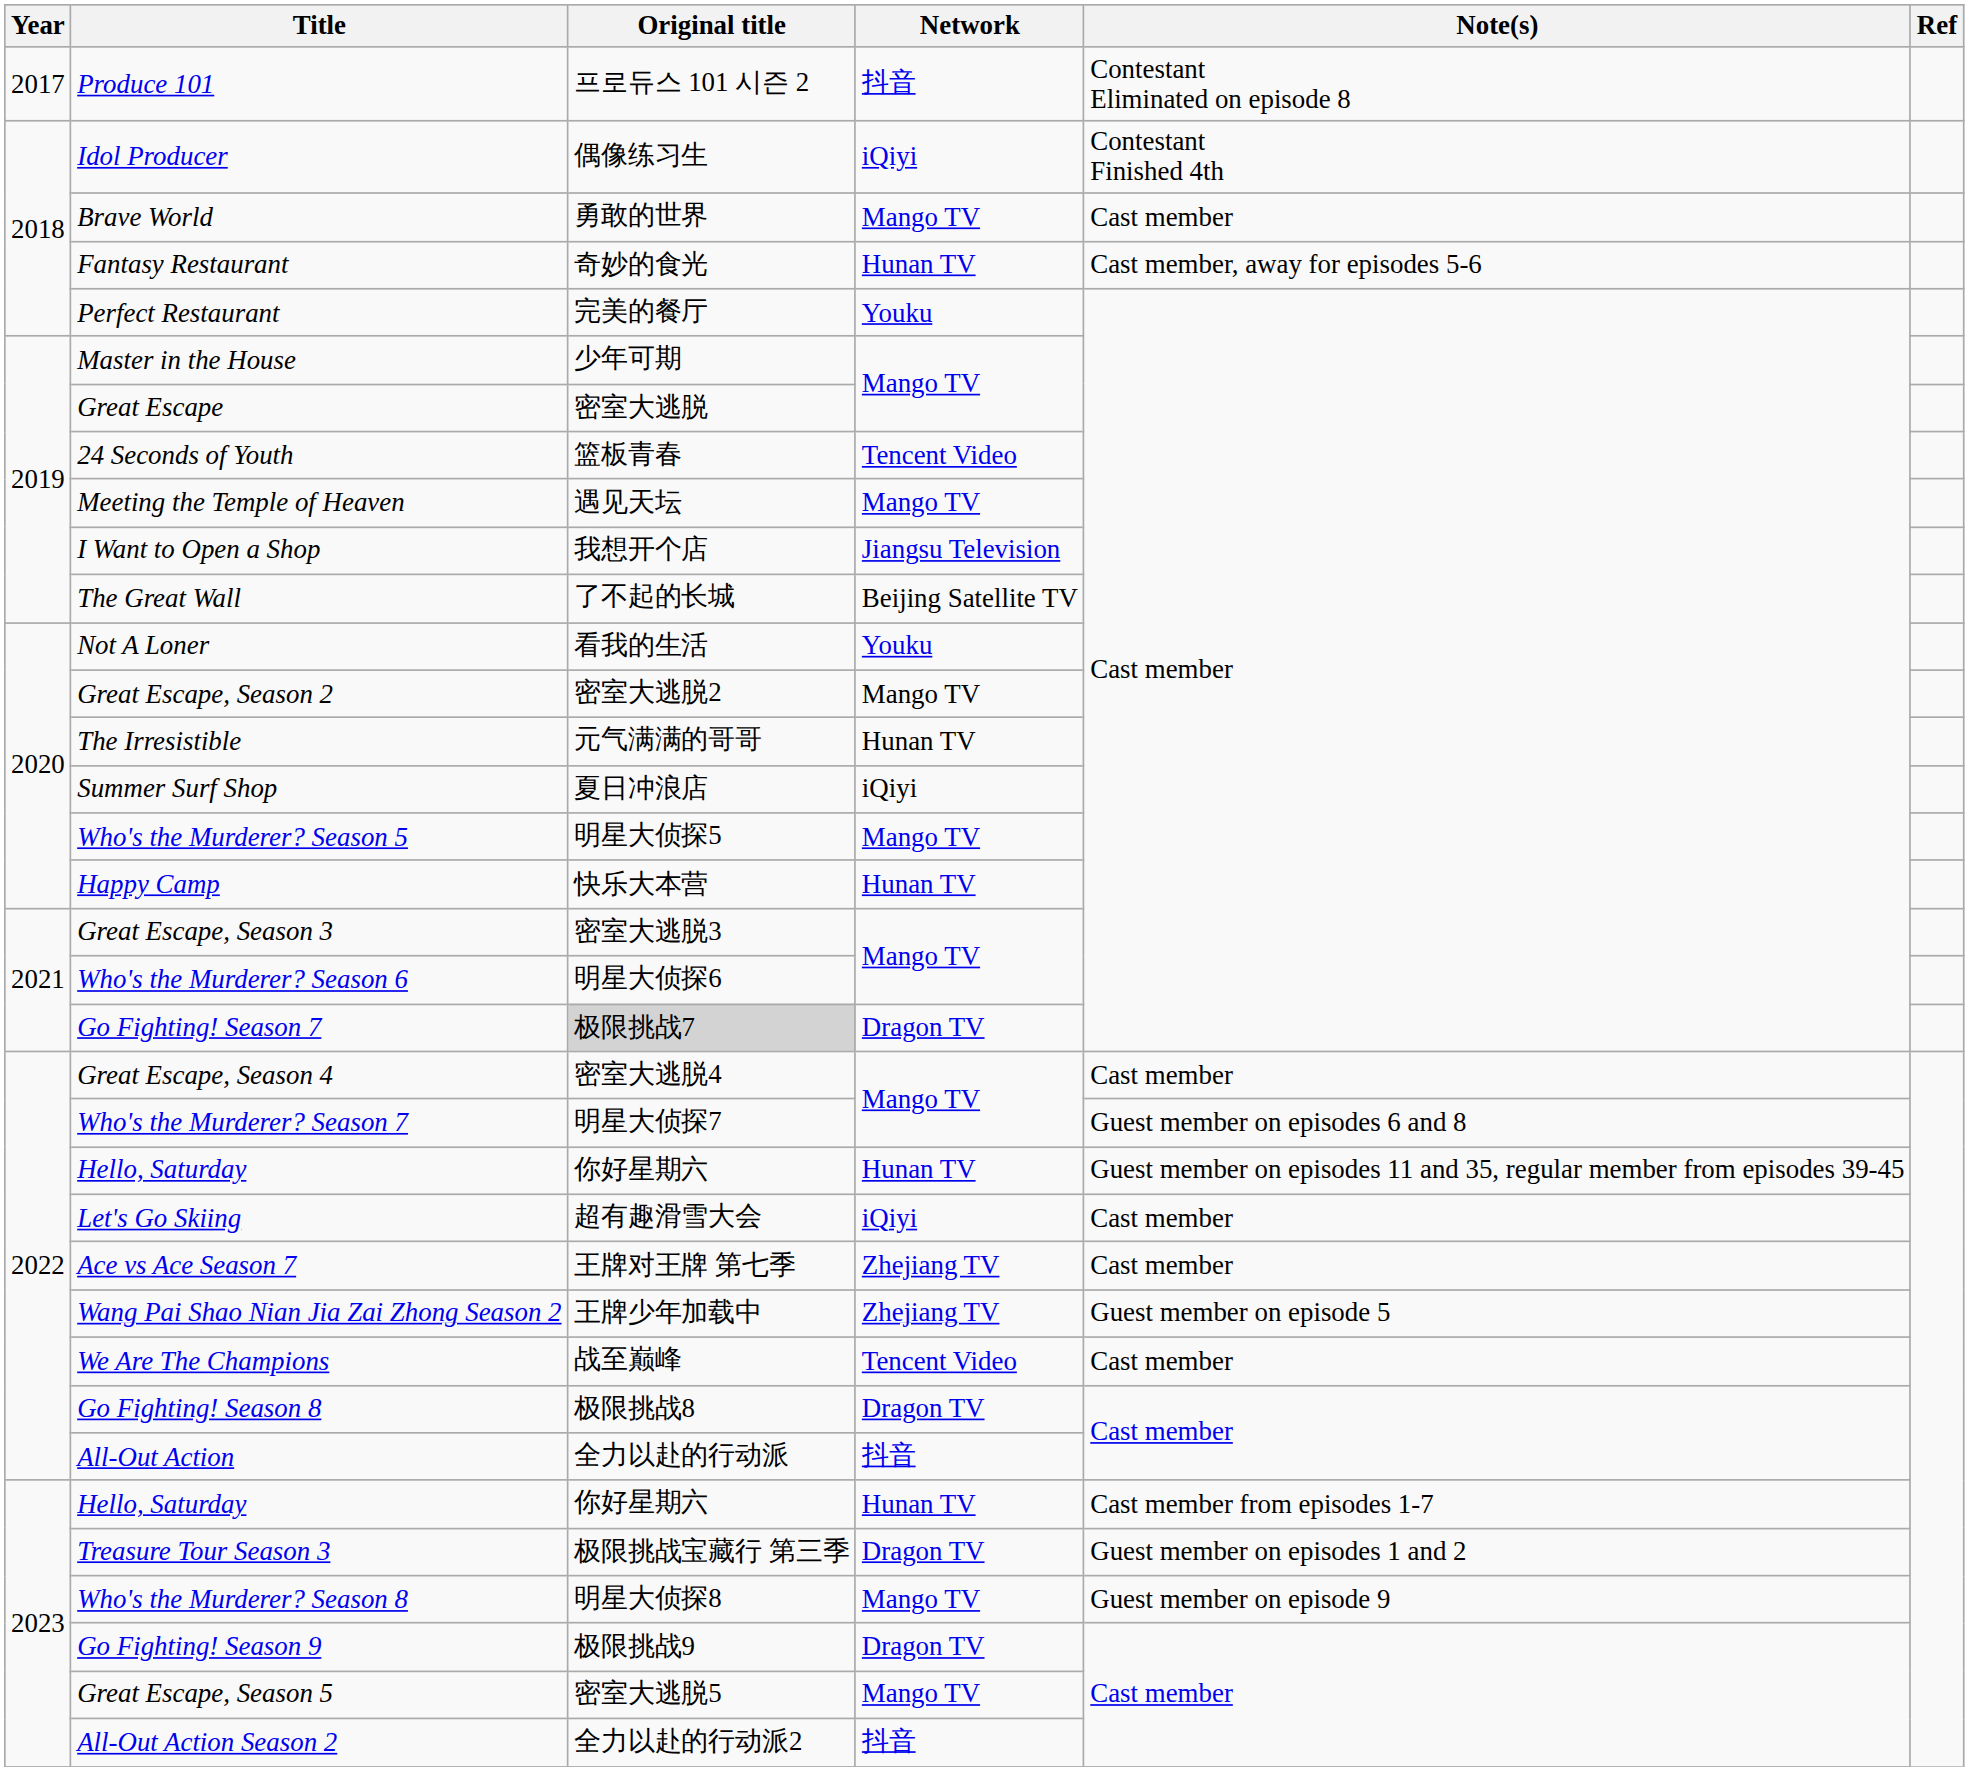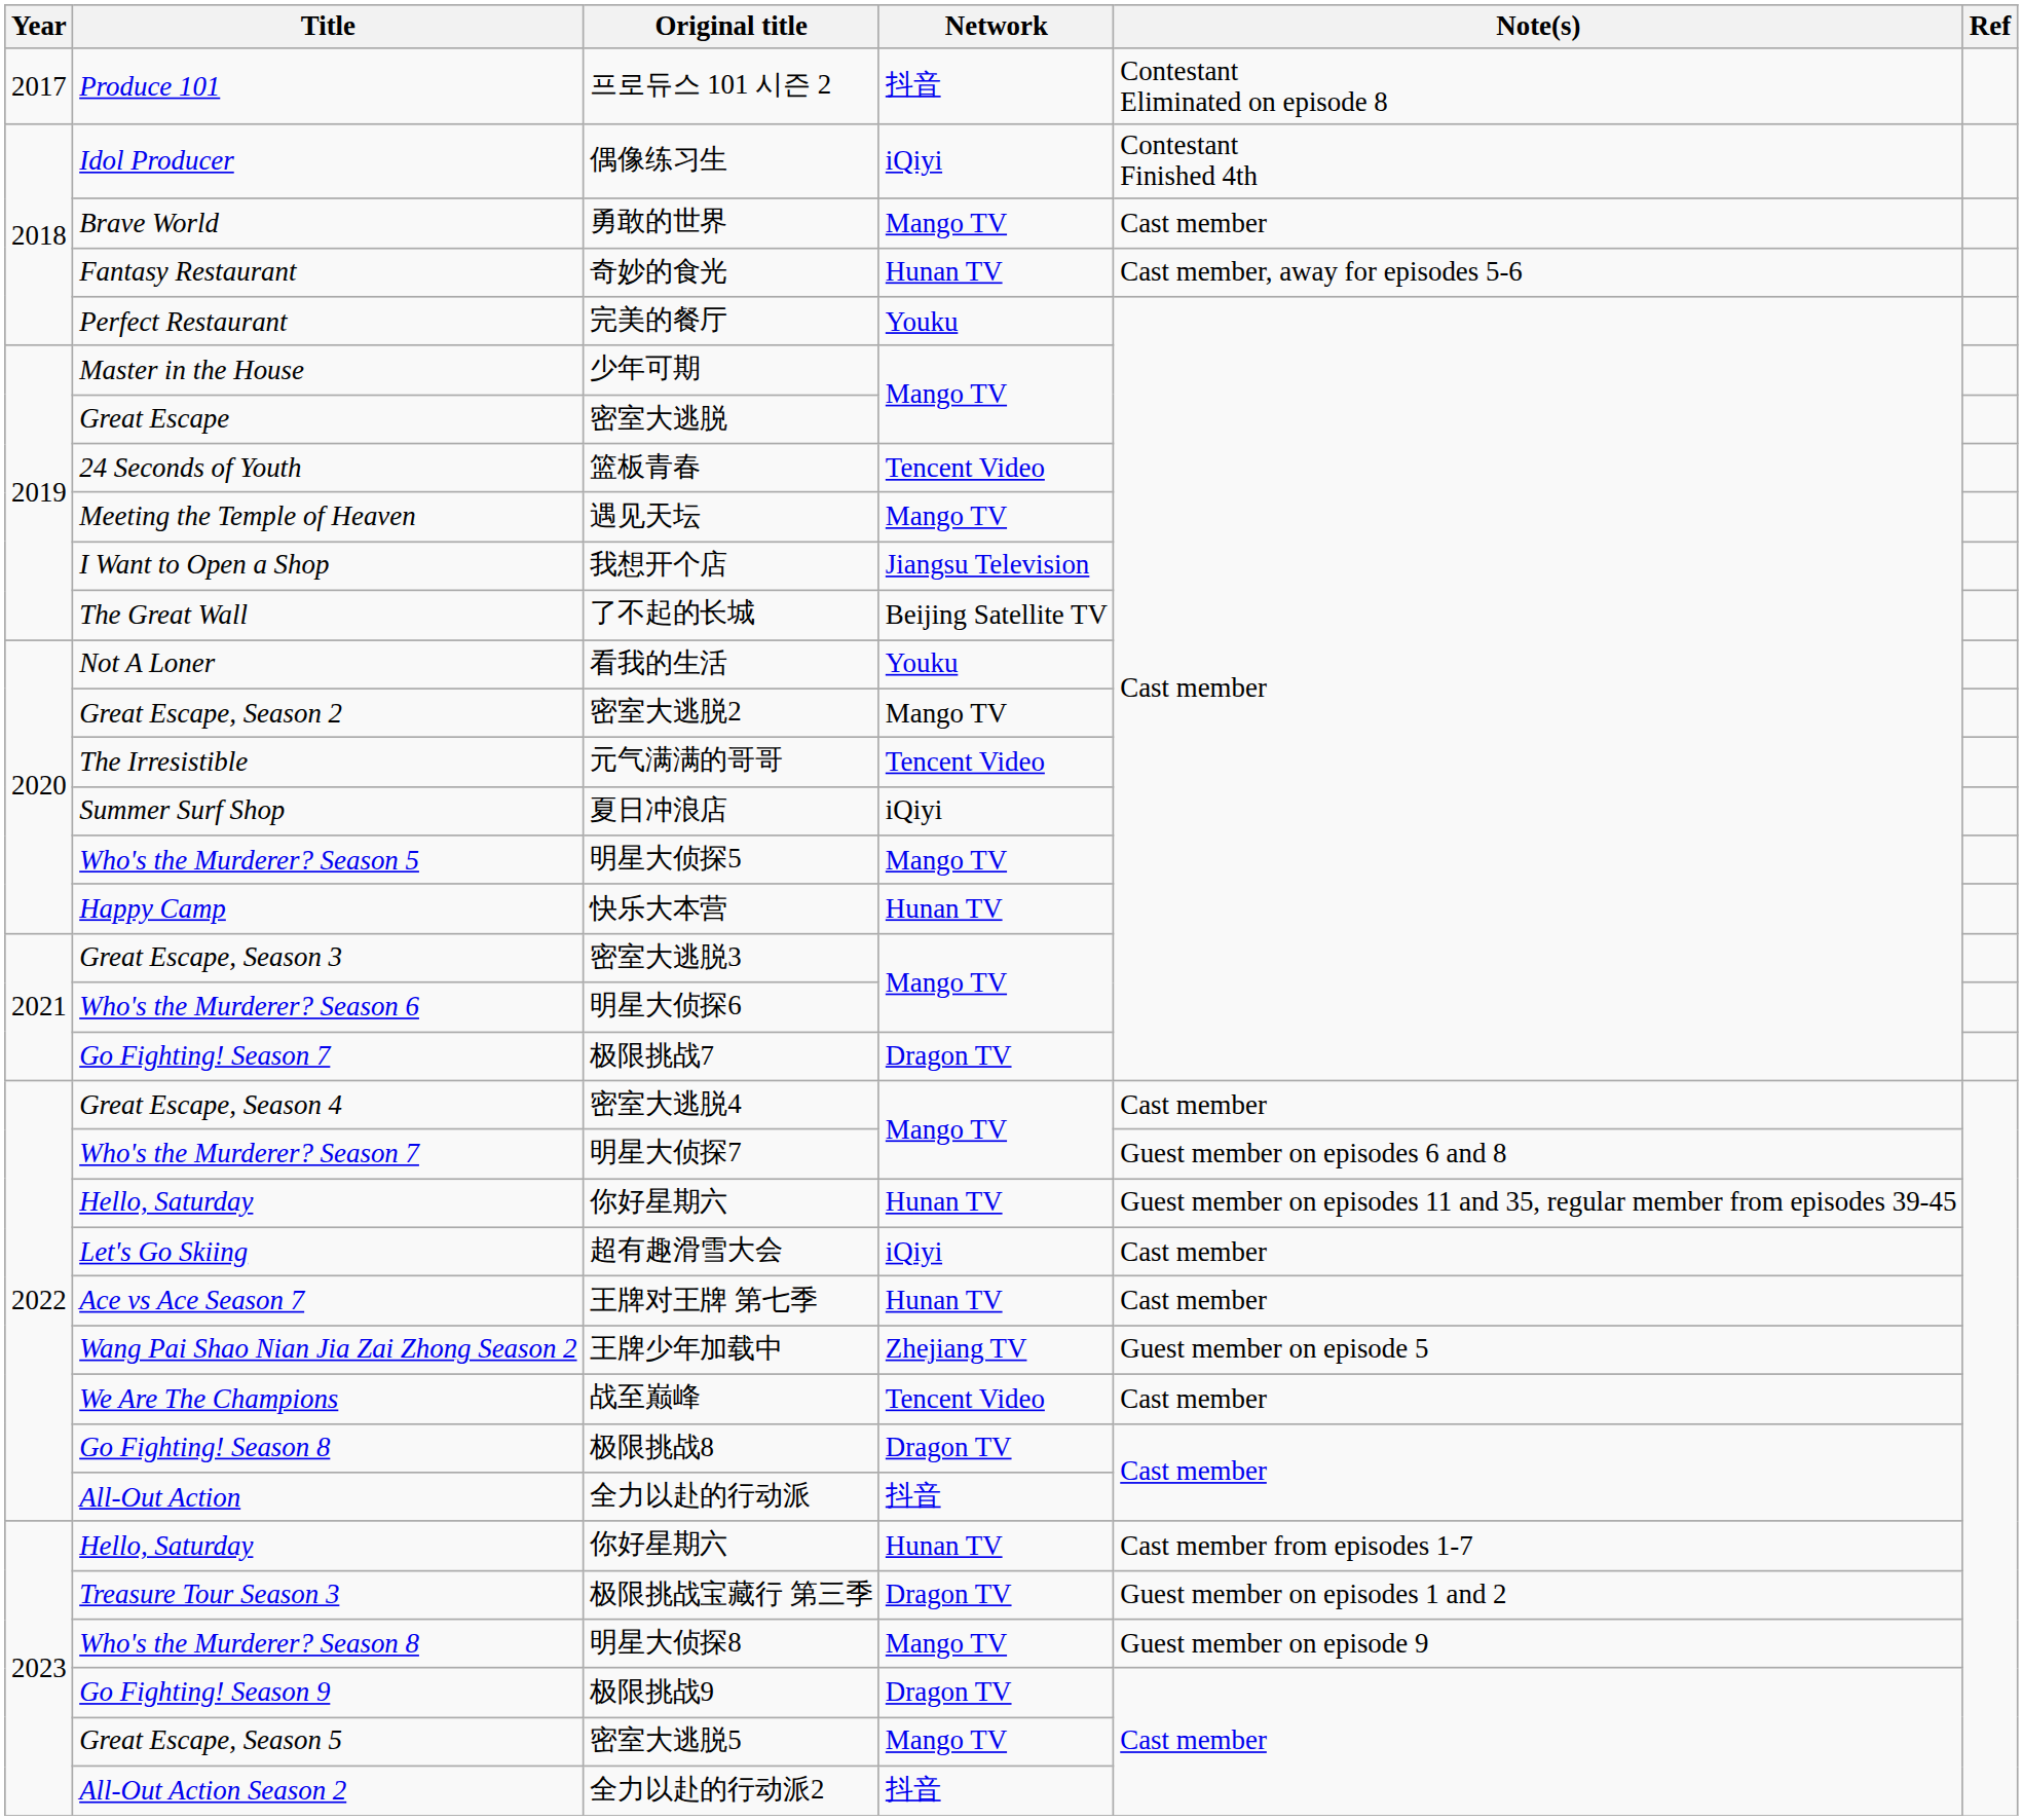 <table class="wikitable sortable">
 <tr>
 <th>Year</th>
 <th>Title</th>
 <th>Original title</th>
 <th>Network</th>
 <th>Note(s)</th>
 <th>Ref</th>
 </tr>
 <tr>
 <td>2017</td>
 <td><em><a href='#'>Produce 101</a></em></td>
 <td>프로듀스 101 시즌 2</td>
 <td><a href='#'>抖音</a></td>
 <td>Contestant<br>Eliminated on episode 8</td>
 <td></td>
 </tr>
 <tr>
 <td rowspan="4">2018</td>
 <td><em><a href='#'>Idol Producer</a></em></td>
 <td>偶像练习生</td>
 <td><a href='#'>iQiyi</a></td>
 <td>Contestant<br>Finished 4th</td>
 <td></td>
 </tr>
 <tr>
 <td><em>Brave World</em></td>
 <td>勇敢的世界</td>
 <td><a href='#'>Mango TV</a></td>
 <td>Cast member</td>
 <td></td>
 </tr>
 <tr>
 <td><em>Fantasy Restaurant</em></td>
 <td>奇妙的食光</td>
 <td><a href='#'>Hunan TV</a></td>
 <td>Cast member, away for episodes 5-6</td>
 <td></td>
 </tr>
 <tr>
 <td><em>Perfect Restaurant</em></td>
 <td>完美的餐厅</td>
 <td><a href='#'>Youku</a></td>
 <td rowspan="16">Cast member</td>
 <td></td>
 </tr>
 <tr>
 <td rowspan="6">2019</td>
 <td><em>Master in the House</em></td>
 <td>少年可期</td>
 <td rowspan="2"><a href='#'>Mango TV</a></td>
 <td></td>
 </tr>
 <tr>
 <td><em>Great Escape</em></td>
 <td>密室大逃脱</td>
 <td></td>
 </tr>
 <tr>
 <td><em>24 Seconds of Youth</em></td>
 <td>篮板青春</td>
 <td><a href='#'>Tencent Video</a></td>
 <td></td>
 </tr>
 <tr>
 <td><em>Meeting the Temple of Heaven</em></td>
 <td>遇见天坛</td>
 <td><a href='#'>Mango TV</a></td>
 <td></td>
 </tr>
 <tr>
 <td><em>I Want to Open a Shop</em></td>
 <td>我想开个店</td>
 <td><a href='#'>Jiangsu Television</a></td>
 <td></td>
 </tr>
 <tr>
 <td><em>The Great Wall</em></td>
 <td>了不起的长城</td>
 <td>Beijing Satellite TV</td>
 <td></td>
 </tr>
 <tr>
 <td rowspan="6">2020</td>
 <td><em>Not A Loner</em></td>
 <td>看我的生活</td>
 <td><a href='#'>Youku</a></td>
 <td></td>
 </tr>
 <tr>
 <td><em>Great Escape, Season 2</em></td>
 <td>密室大逃脱2</td>
 <td>Mango TV</td>
 <td></td>
 </tr>
 <tr>
 <td><em>The Irresistible</em></td>
 <td>元气满满的哥哥</td>
-<td>Hunan TV</td>
+<td><a href='#'>Tencent Video</a></td>
 <td></td>
 </tr>
 <tr>
 <td><em>Summer Surf Shop</em></td>
 <td>夏日冲浪店</td>
 <td>iQiyi</td>
 <td></td>
 </tr>
 <tr>
 <td><em><a href='#'>Who's the Murderer? Season 5</a></em></td>
 <td>明星大侦探5</td>
 <td><a href='#'>Mango TV</a></td>
 <td></td>
 </tr>
 <tr>
 <td><em><a href='#'>Happy Camp</a></em></td>
 <td>快乐大本营</td>
 <td><a href='#'>Hunan TV</a></td>
 <td></td>
 </tr>
 <tr>
 <td rowspan="3">2021</td>
 <td><em>Great Escape, Season 3</em></td>
 <td>密室大逃脱3</td>
 <td rowspan="2"><a href='#'>Mango TV</a></td>
 <td></td>
 </tr>
 <tr>
 <td><em><a href='#'>Who's the Murderer? Season 6</a></em></td>
 <td>明星大侦探6</td>
 <td></td>
 </tr>
 <tr>
 <td><em><a href='#'>Go Fighting! Season 7</a></em></td>
-<td style="background: lightgrey;">极限挑战7</td>
+<td>极限挑战7</td>
 <td><a href='#'>Dragon TV</a></td>
 <td></td>
 </tr>
 <tr>
 <td rowspan="9">2022</td>
 <td><em>Great Escape, Season 4</em></td>
 <td>密室大逃脱4</td>
 <td rowspan="2"><a href='#'>Mango TV</a></td>
 <td>Cast member</td>
 </tr>
 <tr>
 <td><em><a href='#'>Who's the Murderer? Season 7</a></em></td>
 <td>明星大侦探7</td>
 <td>Guest member on episodes 6 and 8</td>
 </tr>
 <tr>
 <td><em><a href='#'>Hello, Saturday</a></em></td>
 <td>你好星期六</td>
 <td><a href='#'>Hunan TV</a></td>
 <td>Guest member on episodes 11 and 35, regular member from episodes 39-45</td>
 </tr>
 <tr>
 <td><em><a href='#'>Let's Go Skiing</a></em></td>
 <td>超有趣滑雪大会</td>
 <td><a href='#'>iQiyi</a></td>
 <td>Cast member</td>
 </tr>
 <tr>
 <td><em><a href='#'>Ace vs Ace Season 7</a></em></td>
 <td>王牌对王牌 第七季</td>
-<td><a href='#'>Zhejiang TV</a></td>
+<td><a href='#'>Hunan TV</a></td>
 <td>Cast member</td>
 </tr>
 <tr>
 <td><em><a href='#'>Wang Pai Shao Nian Jia Zai Zhong Season 2</a></em></td>
 <td>王牌少年加载中</td>
 <td><a href='#'>Zhejiang TV</a></td>
 <td>Guest member on episode 5</td>
 </tr>
 <tr>
 <td><em><a href='#'>We Are The Champions</a></em></td>
 <td>战至巅峰</td>
 <td><a href='#'>Tencent Video</a></td>
 <td>Cast member</td>
 </tr>
 <tr>
 <td><em><a href='#'>Go Fighting! Season 8</a></em></td>
 <td>极限挑战8</td>
 <td><a href='#'>Dragon TV</a></td>
 <td rowspan="2"><a href='#'>Cast member</a></td>
 </tr>
 <tr>
 <td><em><a href='#'>All-Out Action</a></em></td>
 <td>全力以赴的行动派</td>
 <td><a href='#'>抖音</a></td>
 </tr>
 <tr>
 <td rowspan="6">2023</td>
 <td><em><a href='#'>Hello, Saturday</a></em></td>
 <td>你好星期六</td>
 <td><a href='#'>Hunan TV</a></td>
 <td>Cast member from episodes 1-7</td>
 </tr>
 <tr>
 <td><em><a href='#'>Treasure Tour Season 3</a></em></td>
 <td>极限挑战宝藏行 第三季</td>
 <td><a href='#'>Dragon TV</a></td>
 <td>Guest member on episodes 1 and 2</td>
 </tr>
 <tr>
 <td><em><a href='#'>Who's the Murderer? Season 8</a></em></td>
 <td>明星大侦探8</td>
 <td><a href='#'>Mango TV</a></td>
 <td>Guest member on episode 9</td>
 </tr>
 <tr>
 <td><em><a href='#'>Go Fighting! Season 9</a></em></td>
 <td>极限挑战9</td>
 <td><a href='#'>Dragon TV</a></td>
 <td rowspan="3"><a href='#'>Cast member</a></td>
 </tr>
 <tr>
 <td><em>Great Escape, Season 5</em></td>
 <td>密室大逃脱5</td>
 <td><a href='#'>Mango TV</a></td>
 </tr>
 <tr>
 <td><em><a href='#'>All-Out Action Season 2</a></em></td>
 <td>全力以赴的行动派2</td>
 <td><a href='#'>抖音</a></td>
 </tr>
 <tr>
 </tr>
 </table>
